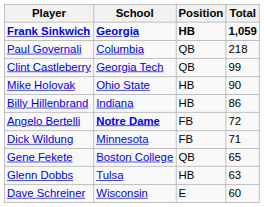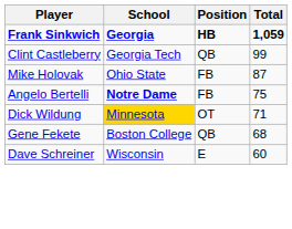 <table class="wikitable">
 <tr>
 <th>Player</th>
 <th>School</th>
 <th>Position</th>
 <th>Total</th>
 </tr>
 <tr>
 <td><strong><a href='#'>Frank Sinkwich</a></strong></td>
 <td><strong><a href='#'>Georgia</a></strong></td>
 <td><strong>HB</strong></td>
 <td><strong>1,059</strong></td>
 </tr>
 <tr>
-<td><a href='#'>Paul Governali</a></td>
-<td><a href='#'>Columbia</a></td>
-<td>QB</td>
-<td>218</td>
-</tr>
-<tr>
 <td><a href='#'>Clint Castleberry</a></td>
 <td><a href='#'>Georgia Tech</a></td>
 <td>QB</td>
 <td>99</td>
 </tr>
 <tr>
 <td><a href='#'>Mike Holovak</a></td>
 <td><a href='#'>Ohio State</a></td>
-<td>HB</td>
-<td>90</td>
-</tr>
-<tr>
-<td><a href='#'>Billy Hillenbrand</a></td>
-<td><a href='#'>Indiana</a></td>
-<td>HB</td>
-<td>86</td>
+<td>FB</td>
+<td>87</td>
 </tr>
 <tr>
 <td><a href='#'>Angelo Bertelli</a></td>
 <td><strong><a href='#'>Notre Dame</a></strong></td>
 <td>FB</td>
-<td>72</td>
+<td>75</td>
 </tr>
 <tr>
 <td><a href='#'>Dick Wildung</a></td>
-<td><a href='#'>Minnesota</a></td>
-<td>FB</td>
+<td style="background: gold;"><a href='#'>Minnesota</a></td>
+<td>OT</td>
 <td>71</td>
 </tr>
 <tr>
 <td><a href='#'>Gene Fekete</a></td>
 <td><a href='#'>Boston College</a></td>
 <td>QB</td>
-<td>65</td>
-</tr>
-<tr>
-<td><a href='#'>Glenn Dobbs</a></td>
-<td><a href='#'>Tulsa</a></td>
-<td>HB</td>
-<td>63</td>
+<td>68</td>
 </tr>
 <tr>
 <td><a href='#'>Dave Schreiner</a></td>
 <td><a href='#'>Wisconsin</a></td>
 <td>E</td>
 <td>60</td>
 </tr>
 </table>
